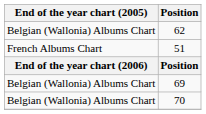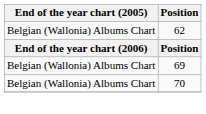 <table class="wikitable sortable">
 <tr>
 <th align="left">End of the year chart (2005)</th>
 <th align="center">Position</th>
 </tr>
 <tr>
 <td align="left">Belgian (Wallonia) Albums Chart</td>
 <td align="center">62</td>
-</tr>
-<tr>
-<td align="left">French Albums Chart</td>
-<td align="center">51</td>
 </tr>
 <tr>
 <th align="left">End of the year chart (2006)</th>
 <th align="center">Position</th>
 </tr>
 <tr>
 <td align="left">Belgian (Wallonia) Albums Chart</td>
 <td align="center">69</td>
 </tr>
 <tr>
 <td align="left">Belgian (Wallonia) Albums Chart</td>
 <td align="center">70</td>
 </tr>
 <tr>
 </tr>
 </table>
